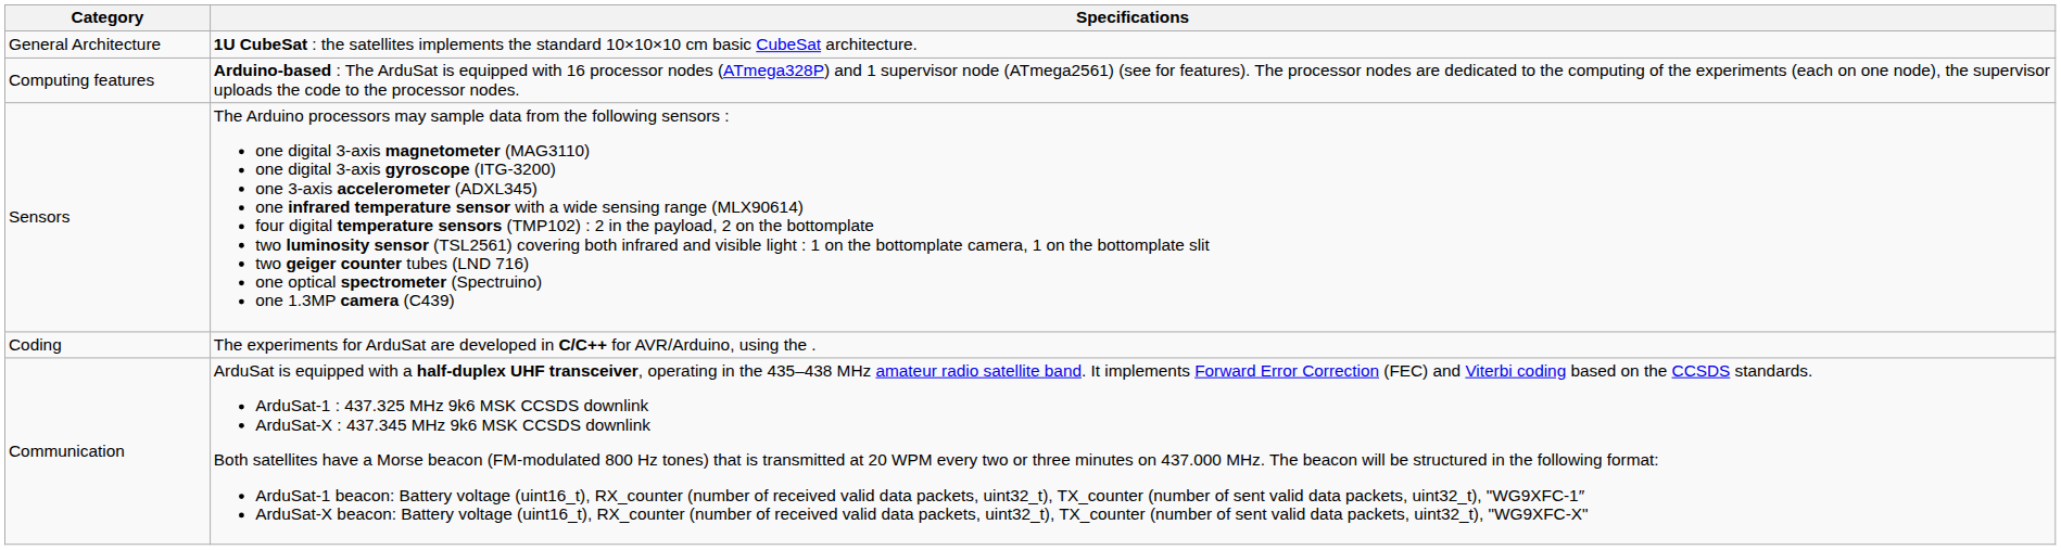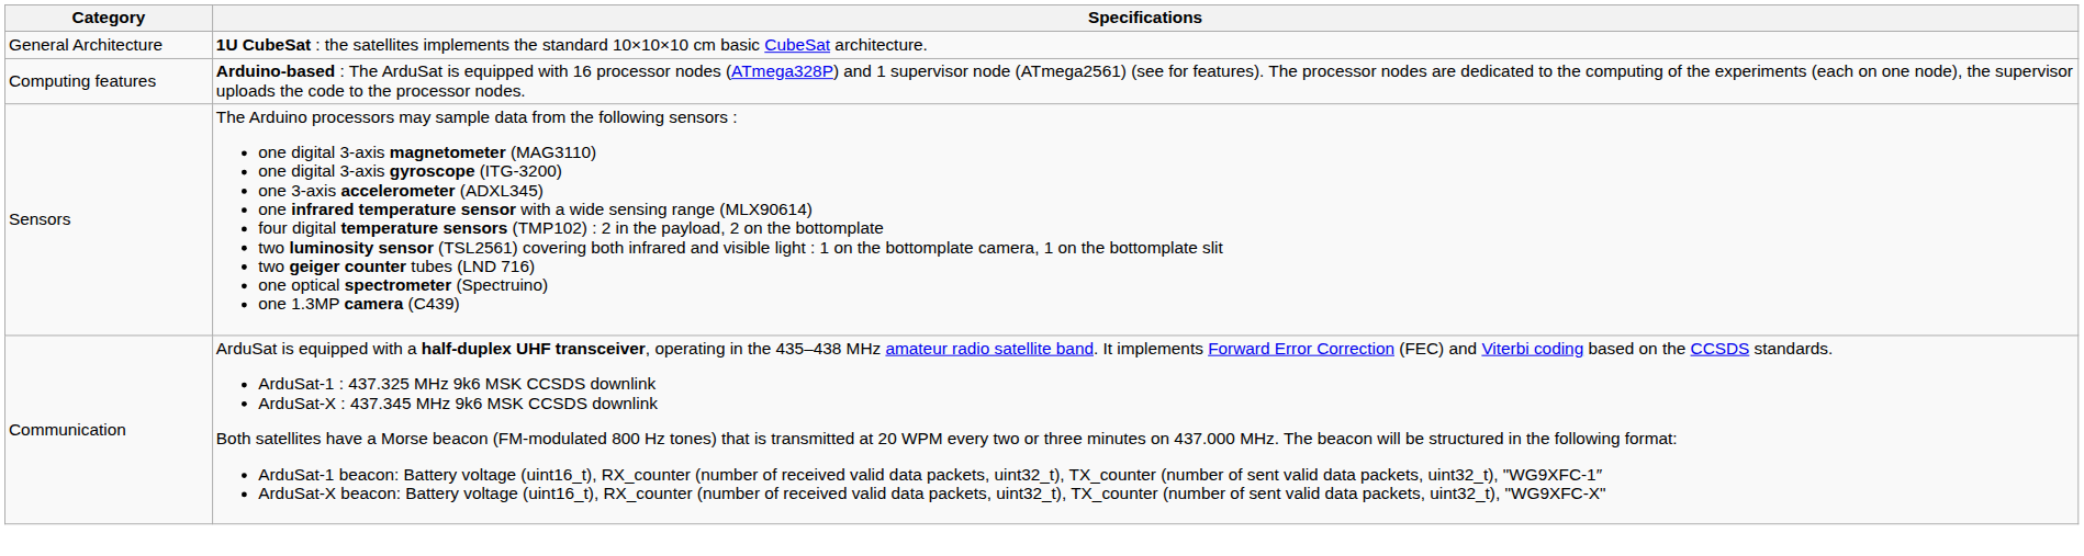 <table class="wikitable">
 <tr>
 <th style="width:10%">Category</th>
 <th>Specifications</th>
 </tr>
 <tr>
 <td>General Architecture</td>
 <td><strong>1U CubeSat</strong> : the satellites implements the standard 10×10×10 cm basic <a href='#'>CubeSat</a> architecture.</td>
 </tr>
 <tr>
 <td>Computing features</td>
 <td><strong>Arduino-based</strong> : The ArduSat is equipped with 16 processor nodes (<a href='#'>ATmega328P</a>) and 1 supervisor node (ATmega2561) (see  for features). The processor nodes are dedicated to the computing of the experiments (each on one node), the supervisor uploads the code to the processor nodes.</td>
 </tr>
 <tr>
 <td>Sensors</td>
 <td>The Arduino processors may sample data from the following sensors  :<br><ul><li>one digital 3-axis <strong>magnetometer</strong> (MAG3110)</li><li>one digital 3-axis <strong>gyroscope</strong> (ITG-3200)</li><li>one 3-axis <strong>accelerometer</strong> (ADXL345)</li><li>one <strong>infrared temperature sensor</strong> with a wide sensing range (MLX90614)</li><li>four digital <strong>temperature sensors</strong> (TMP102) : 2 in the payload, 2 on the bottomplate</li><li>two <strong>luminosity sensor</strong> (TSL2561) covering both infrared and visible light : 1 on the bottomplate camera, 1 on the bottomplate slit</li><li>two <strong>geiger counter</strong> tubes (LND 716)</li><li>one optical <strong>spectrometer</strong> (Spectruino)</li><li>one 1.3MP <strong>camera</strong> (C439)</li></ul></td>
 </tr>
 <tr>
-<td>Coding</td>
-<td>The experiments for ArduSat are developed in <strong>C/C++</strong> for AVR/Arduino, using the .</td>
-</tr>
-<tr>
 <td>Communication</td>
 <td>ArduSat is equipped with a <strong>half-duplex UHF transceiver</strong>, operating in the 435–438 MHz <a href='#'>amateur radio satellite band</a>. It implements <a href='#'>Forward Error Correction</a> (FEC) and <a href='#'>Viterbi coding</a> based on the <a href='#'>CCSDS</a> standards.<br><ul><li>ArduSat-1 : 437.325 MHz 9k6 MSK CCSDS downlink</li><li>ArduSat-X : 437.345 MHz 9k6 MSK CCSDS downlink</li></ul>Both satellites have a Morse beacon (FM-modulated 800 Hz tones) that is transmitted at 20 WPM every two or three minutes on 437.000 MHz. The beacon will be structured in the following format:<ul><li>ArduSat-1 beacon: Battery voltage (uint16_t), RX_counter (number of received valid data packets, uint32_t), TX_counter (number of sent valid data packets, uint32_t), "WG9XFC-1″</li><li>ArduSat-X beacon: Battery voltage (uint16_t), RX_counter (number of received valid data packets, uint32_t), TX_counter (number of sent valid data packets, uint32_t), "WG9XFC-X"</li></ul></td>
 </tr>
 </table>
